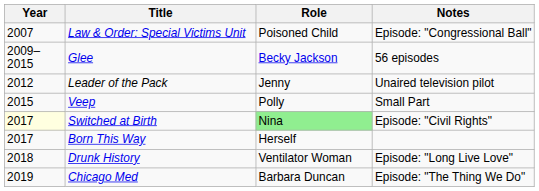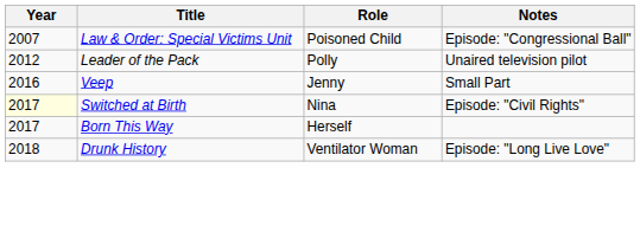 <table class="wikitable sortable">
 <tr>
 <th style="width:75px;">Year</th>
 <th style="width:250px;">Title</th>
 <th style="width:150px;">Role</th>
 <th class="unsortable">Notes</th>
 </tr>
 <tr>
 <td>2007</td>
 <td><em><a href='#'>Law & Order: Special Victims Unit</a></em></td>
 <td>Poisoned Child</td>
 <td>Episode: "Congressional Ball"</td>
 </tr>
 <tr>
-<td>2009–2015</td>
-<td><em><a href='#'>Glee</a></em></td>
-<td><a href='#'>Becky Jackson</a></td>
-<td>56 episodes</td>
-</tr>
-<tr>
 <td>2012</td>
 <td><em>Leader of the Pack</em></td>
-<td>Jenny</td>
+<td>Polly</td>
 <td>Unaired television pilot</td>
 </tr>
 <tr>
-<td>2015</td>
+<td>2016</td>
 <td><em><a href='#'>Veep</a></em></td>
-<td>Polly</td>
+<td>Jenny</td>
 <td>Small Part</td>
 </tr>
 <tr>
 <td style="background: lightyellow;">2017</td>
 <td><em><a href='#'>Switched at Birth</a></em></td>
-<td style="background: lightgreen;">Nina</td>
+<td>Nina</td>
 <td>Episode: "Civil Rights"</td>
 </tr>
 <tr>
 <td>2017</td>
 <td><em><a href='#'>Born This Way</a></em></td>
 <td>Herself</td>
 <td></td>
 </tr>
 <tr>
 <td>2018</td>
 <td><em><a href='#'>Drunk History</a></em></td>
 <td>Ventilator Woman</td>
 <td>Episode: "Long Live Love"</td>
 </tr>
-<tr>
-<td>2019</td>
-<td><em><a href='#'>Chicago Med</a></em></td>
-<td>Barbara Duncan</td>
-<td>Episode: "The Thing We Do"</td>
-</tr>
 </table>
